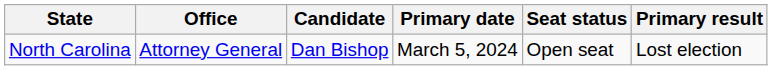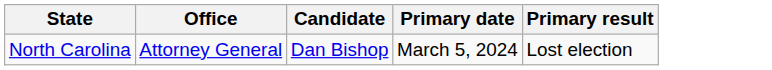 <table class="wikitable sortable">
 <tr>
 <th bgcolor="teal">State</th>
 <th>Office</th>
 <th bgcolor="teal"><span>Candidate</span></th>
 <th bgcolor="teal"><span>Primary date</span></th>
-<th>Seat status</th>
 <th>Primary result</th>
 </tr>
 <tr>
 <td> <a href='#'>North Carolina</a></td>
 <td><a href='#'>Attorney General</a></td>
 <td><a href='#'>Dan Bishop</a></td>
 <td>March 5, 2024</td>
-<td>Open seat</td>
 <td> Lost election</td>
 </tr>
 </table>
